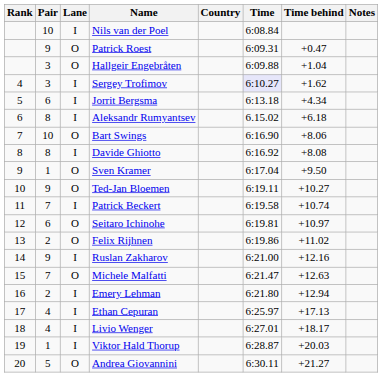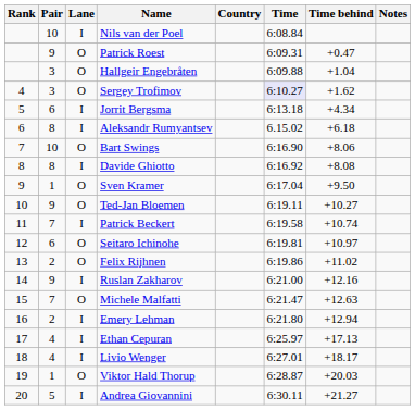 <table class="wikitable sortable" style="text-align:center">
 <tr>
 <th>Rank</th>
 <th>Pair</th>
 <th>Lane</th>
 <th>Name</th>
 <th>Country</th>
 <th>Time</th>
 <th>Time behind</th>
 <th>Notes</th>
 </tr>
 <tr>
 <td></td>
 <td>10</td>
 <td>I</td>
 <td align=left><a href='#'>Nils van der Poel</a></td>
 <td align=left></td>
 <td>6:08.84</td>
 <td></td>
 <td></td>
 </tr>
 <tr>
 <td></td>
 <td>9</td>
 <td>O</td>
 <td align=left><a href='#'>Patrick Roest</a></td>
 <td align=left></td>
 <td>6:09.31</td>
 <td>+0.47</td>
 <td></td>
 </tr>
 <tr>
 <td></td>
 <td>3</td>
 <td>O</td>
 <td align=left><a href='#'>Hallgeir Engebråten</a></td>
 <td align=left></td>
 <td>6:09.88</td>
 <td>+1.04</td>
 <td></td>
 </tr>
 <tr>
 <td>4</td>
 <td>3</td>
-<td>I</td>
+<td>O</td>
 <td align=left><a href='#'>Sergey Trofimov</a></td>
 <td align=left></td>
 <td style="background: lavender;">6:10.27</td>
 <td>+1.62</td>
 <td></td>
 </tr>
 <tr>
 <td>5</td>
 <td>6</td>
 <td>I</td>
 <td align=left><a href='#'>Jorrit Bergsma</a></td>
 <td align=left></td>
 <td>6:13.18</td>
 <td>+4.34</td>
 <td></td>
 </tr>
 <tr>
 <td>6</td>
 <td>8</td>
 <td>I</td>
 <td align=left><a href='#'>Aleksandr Rumyantsev</a></td>
 <td align=left></td>
 <td>6.15.02</td>
 <td>+6.18</td>
 <td></td>
 </tr>
 <tr>
 <td>7</td>
 <td>10</td>
 <td>O</td>
 <td align=left><a href='#'>Bart Swings</a></td>
 <td align=left></td>
 <td>6:16.90</td>
 <td>+8.06</td>
 <td></td>
 </tr>
 <tr>
 <td>8</td>
 <td>8</td>
 <td>I</td>
 <td align=left><a href='#'>Davide Ghiotto</a></td>
 <td align=left></td>
 <td>6:16.92</td>
 <td>+8.08</td>
 <td></td>
 </tr>
 <tr>
 <td>9</td>
 <td>1</td>
 <td>O</td>
 <td align=left><a href='#'>Sven Kramer</a></td>
 <td align=left></td>
 <td>6:17.04</td>
 <td>+9.50</td>
 <td></td>
 </tr>
 <tr>
 <td>10</td>
 <td>9</td>
 <td>O</td>
 <td align=left><a href='#'>Ted-Jan Bloemen</a></td>
 <td align=left></td>
 <td>6:19.11</td>
 <td>+10.27</td>
 <td></td>
 </tr>
 <tr>
 <td>11</td>
 <td>7</td>
 <td>I</td>
 <td align=left><a href='#'>Patrick Beckert</a></td>
 <td align=left></td>
 <td>6:19.58</td>
 <td>+10.74</td>
 <td></td>
 </tr>
 <tr>
 <td>12</td>
 <td>6</td>
 <td>O</td>
 <td align=left><a href='#'>Seitaro Ichinohe</a></td>
 <td align=left></td>
 <td>6:19.81</td>
 <td>+10.97</td>
 <td></td>
 </tr>
 <tr>
 <td>13</td>
 <td>2</td>
 <td>O</td>
 <td align=left><a href='#'>Felix Rijhnen</a></td>
 <td align=left></td>
 <td>6:19.86</td>
 <td>+11.02</td>
 <td></td>
 </tr>
 <tr>
 <td>14</td>
 <td>9</td>
 <td>I</td>
 <td align=left><a href='#'>Ruslan Zakharov</a></td>
 <td align=left></td>
 <td>6:21.00</td>
 <td>+12.16</td>
 <td></td>
 </tr>
 <tr>
 <td>15</td>
 <td>7</td>
 <td>O</td>
 <td align=left><a href='#'>Michele Malfatti</a></td>
 <td align=left></td>
 <td>6:21.47</td>
 <td>+12.63</td>
 <td></td>
 </tr>
 <tr>
 <td>16</td>
 <td>2</td>
 <td>I</td>
 <td align=left><a href='#'>Emery Lehman</a></td>
 <td align=left></td>
 <td>6:21.80</td>
 <td>+12.94</td>
 <td></td>
 </tr>
 <tr>
 <td>17</td>
 <td>4</td>
 <td>I</td>
 <td align=left><a href='#'>Ethan Cepuran</a></td>
 <td align=left></td>
 <td>6:25.97</td>
 <td>+17.13</td>
 <td></td>
 </tr>
 <tr>
 <td>18</td>
 <td>4</td>
 <td>I</td>
 <td align=left><a href='#'>Livio Wenger</a></td>
 <td align=left></td>
 <td>6:27.01</td>
 <td>+18.17</td>
 <td></td>
 </tr>
 <tr>
 <td>19</td>
 <td>1</td>
-<td>I</td>
+<td>O</td>
 <td align=left><a href='#'>Viktor Hald Thorup</a></td>
 <td align=left></td>
 <td>6:28.87</td>
 <td>+20.03</td>
 <td></td>
 </tr>
 <tr>
 <td>20</td>
 <td>5</td>
-<td>O</td>
+<td>I</td>
 <td align=left><a href='#'>Andrea Giovannini</a></td>
 <td align=left></td>
 <td>6:30.11</td>
 <td>+21.27</td>
 <td></td>
 </tr>
 </table>
